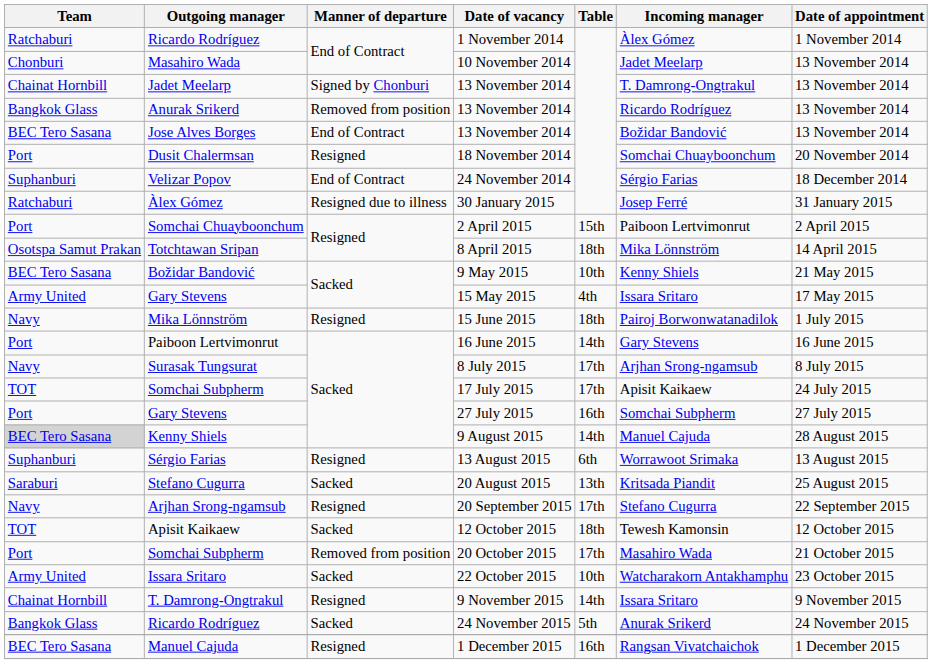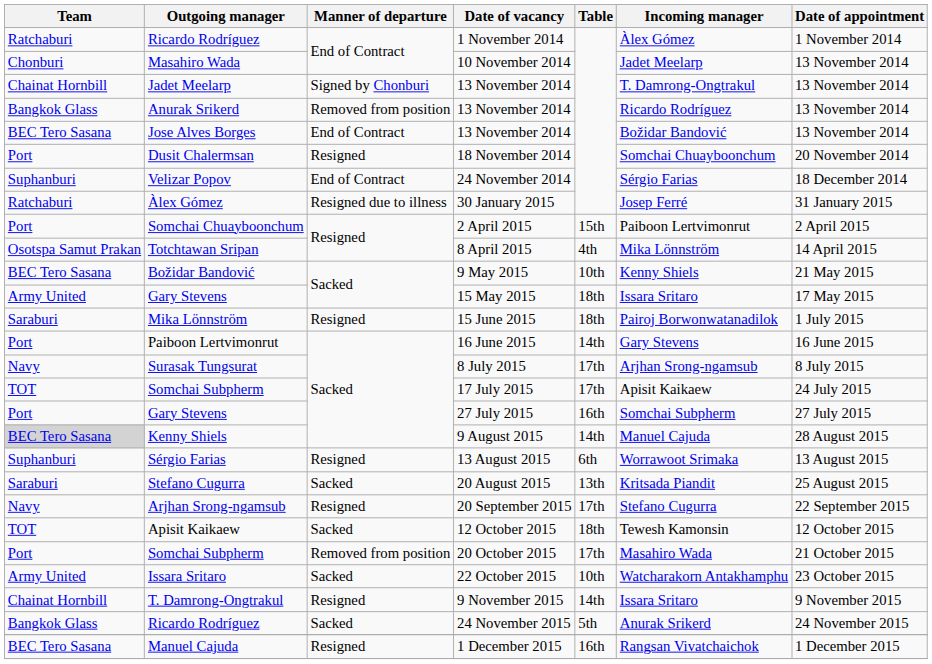 <table class="wikitable">
 <tr>
 <th>Team</th>
 <th>Outgoing manager</th>
 <th>Manner of departure</th>
 <th>Date of vacancy</th>
 <th>Table</th>
 <th>Incoming manager</th>
 <th>Date of appointment</th>
 </tr>
 <tr>
 <td><a href='#'>Ratchaburi</a></td>
 <td> <a href='#'>Ricardo Rodríguez</a></td>
 <td rowspan=2>End of Contract</td>
 <td>1 November 2014</td>
 <td rowspan=8></td>
 <td> <a href='#'>Àlex Gómez</a></td>
 <td>1 November 2014</td>
 </tr>
 <tr>
 <td><a href='#'>Chonburi</a></td>
 <td> <a href='#'>Masahiro Wada</a></td>
 <td>10 November 2014</td>
 <td> <a href='#'>Jadet Meelarp</a></td>
 <td>13 November 2014</td>
 </tr>
 <tr>
 <td><a href='#'>Chainat Hornbill</a></td>
 <td> <a href='#'>Jadet Meelarp</a></td>
 <td>Signed by <a href='#'>Chonburi</a></td>
 <td>13 November 2014</td>
 <td> <a href='#'>T. Damrong-Ongtrakul</a></td>
 <td>13 November 2014</td>
 </tr>
 <tr>
 <td><a href='#'>Bangkok Glass</a></td>
 <td> <a href='#'>Anurak Srikerd</a></td>
 <td>Removed from position</td>
 <td>13 November 2014</td>
 <td> <a href='#'>Ricardo Rodríguez</a></td>
 <td>13 November 2014</td>
 </tr>
 <tr>
 <td><a href='#'>BEC Tero Sasana</a></td>
 <td> <a href='#'>Jose Alves Borges</a></td>
 <td>End of Contract</td>
 <td>13 November 2014</td>
 <td> <a href='#'>Božidar Bandović</a></td>
 <td>13 November 2014</td>
 </tr>
 <tr>
 <td><a href='#'>Port</a></td>
 <td> <a href='#'>Dusit Chalermsan</a></td>
 <td>Resigned</td>
 <td>18 November 2014</td>
 <td> <a href='#'>Somchai Chuayboonchum</a></td>
 <td>20 November 2014</td>
 </tr>
 <tr>
 <td><a href='#'>Suphanburi</a></td>
 <td> <a href='#'>Velizar Popov</a></td>
 <td>End of Contract</td>
 <td>24 November 2014</td>
 <td> <a href='#'>Sérgio Farias</a></td>
 <td>18 December 2014</td>
 </tr>
 <tr>
 <td><a href='#'>Ratchaburi</a></td>
 <td> <a href='#'>Àlex Gómez</a></td>
 <td>Resigned due to illness</td>
 <td>30 January 2015</td>
 <td> <a href='#'>Josep Ferré</a></td>
 <td>31 January 2015</td>
 </tr>
 <tr>
 <td><a href='#'>Port</a></td>
 <td> <a href='#'>Somchai Chuayboonchum</a></td>
 <td rowspan=2>Resigned</td>
 <td>2 April 2015</td>
 <td>15th</td>
 <td> Paiboon Lertvimonrut</td>
 <td>2 April 2015</td>
 </tr>
 <tr>
 <td><a href='#'>Osotspa Samut Prakan</a></td>
 <td> <a href='#'>Totchtawan Sripan</a></td>
 <td>8 April 2015</td>
-<td>18th</td>
+<td>4th</td>
 <td> <a href='#'>Mika Lönnström</a></td>
 <td>14 April 2015</td>
 </tr>
 <tr>
 <td><a href='#'>BEC Tero Sasana</a></td>
 <td> <a href='#'>Božidar Bandović</a></td>
 <td rowspan=2>Sacked</td>
 <td>9 May 2015</td>
 <td>10th</td>
 <td> <a href='#'>Kenny Shiels</a></td>
 <td>21 May 2015</td>
 </tr>
 <tr>
 <td><a href='#'>Army United</a></td>
 <td> <a href='#'>Gary Stevens</a></td>
 <td>15 May 2015</td>
-<td>4th</td>
+<td>18th</td>
 <td> <a href='#'>Issara Sritaro</a></td>
 <td>17 May 2015</td>
 </tr>
 <tr>
-<td><a href='#'>Navy</a></td>
+<td><a href='#'>Saraburi</a></td>
 <td> <a href='#'>Mika Lönnström</a></td>
 <td>Resigned</td>
 <td>15 June 2015</td>
 <td>18th</td>
 <td> <a href='#'>Pairoj Borwonwatanadilok</a></td>
 <td>1 July 2015</td>
 </tr>
 <tr>
 <td><a href='#'>Port</a></td>
 <td> Paiboon Lertvimonrut</td>
 <td rowspan=5>Sacked</td>
 <td>16 June 2015</td>
 <td>14th</td>
 <td> <a href='#'>Gary Stevens</a></td>
 <td>16 June 2015</td>
 </tr>
 <tr>
 <td><a href='#'>Navy</a></td>
 <td> <a href='#'>Surasak Tungsurat</a></td>
 <td>8 July 2015</td>
 <td>17th</td>
 <td> <a href='#'>Arjhan Srong-ngamsub</a></td>
 <td>8 July 2015</td>
 </tr>
 <tr>
 <td><a href='#'>TOT</a></td>
 <td> <a href='#'>Somchai Subpherm</a></td>
 <td>17 July 2015</td>
 <td>17th</td>
 <td> Apisit Kaikaew</td>
 <td>24 July 2015</td>
 </tr>
 <tr>
 <td><a href='#'>Port</a></td>
 <td> <a href='#'>Gary Stevens</a></td>
 <td>27 July 2015</td>
 <td>16th</td>
 <td> <a href='#'>Somchai Subpherm</a></td>
 <td>27 July 2015</td>
 </tr>
 <tr>
 <td style="background: lightgrey;"><a href='#'>BEC Tero Sasana</a></td>
 <td> <a href='#'>Kenny Shiels</a></td>
 <td>9 August 2015</td>
 <td>14th</td>
 <td> <a href='#'>Manuel Cajuda</a></td>
 <td>28 August 2015</td>
 </tr>
 <tr>
 <td><a href='#'>Suphanburi</a></td>
 <td> <a href='#'>Sérgio Farias</a></td>
 <td>Resigned</td>
 <td>13 August 2015</td>
 <td>6th</td>
 <td> <a href='#'>Worrawoot Srimaka</a></td>
 <td>13 August 2015</td>
 </tr>
 <tr>
 <td><a href='#'>Saraburi</a></td>
 <td> <a href='#'>Stefano Cugurra</a></td>
 <td>Sacked</td>
 <td>20 August 2015</td>
 <td>13th</td>
 <td> <a href='#'>Kritsada Piandit</a></td>
 <td>25 August 2015</td>
 </tr>
 <tr>
 <td><a href='#'>Navy</a></td>
 <td> <a href='#'>Arjhan Srong-ngamsub</a></td>
 <td>Resigned</td>
 <td>20 September 2015</td>
 <td>17th</td>
 <td> <a href='#'>Stefano Cugurra</a></td>
 <td>22 September 2015</td>
 </tr>
 <tr>
 <td><a href='#'>TOT</a></td>
 <td> Apisit Kaikaew</td>
 <td>Sacked</td>
 <td>12 October 2015</td>
 <td>18th</td>
 <td> Tewesh Kamonsin</td>
 <td>12 October 2015</td>
 </tr>
 <tr>
 <td><a href='#'>Port</a></td>
 <td> <a href='#'>Somchai Subpherm</a></td>
 <td>Removed from position</td>
 <td>20 October 2015</td>
 <td>17th</td>
 <td> <a href='#'>Masahiro Wada</a></td>
 <td>21 October 2015</td>
 </tr>
 <tr>
 <td><a href='#'>Army United</a></td>
 <td> <a href='#'>Issara Sritaro</a></td>
 <td>Sacked</td>
 <td>22 October 2015</td>
 <td>10th</td>
 <td> <a href='#'>Watcharakorn Antakhamphu</a></td>
 <td>23 October 2015</td>
 </tr>
 <tr>
 <td><a href='#'>Chainat Hornbill</a></td>
 <td> <a href='#'>T. Damrong-Ongtrakul</a></td>
 <td>Resigned</td>
 <td>9 November 2015</td>
 <td>14th</td>
 <td> <a href='#'>Issara Sritaro</a></td>
 <td>9 November 2015</td>
 </tr>
 <tr>
 <td><a href='#'>Bangkok Glass</a></td>
 <td> <a href='#'>Ricardo Rodríguez</a></td>
 <td>Sacked</td>
 <td>24 November 2015</td>
 <td>5th</td>
 <td> <a href='#'>Anurak Srikerd</a></td>
 <td>24 November 2015</td>
 </tr>
 <tr>
 </tr>
 <tr>
 <td><a href='#'>BEC Tero Sasana</a></td>
 <td> <a href='#'>Manuel Cajuda</a></td>
 <td>Resigned</td>
 <td>1 December 2015</td>
 <td>16th</td>
 <td> <a href='#'>Rangsan Vivatchaichok</a></td>
 <td>1 December 2015</td>
 </tr>
 <tr>
 </tr>
 </table>
